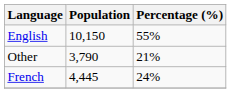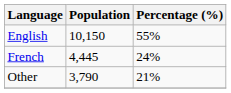 <table class="wikitable">
 <tr>
 <th>Language</th>
 <th>Population</th>
 <th>Percentage (%)</th>
 </tr>
 <tr>
 <td><a href='#'>English</a></td>
 <td>10,150</td>
 <td>55%</td>
 </tr>
 <tr>
+<td><a href='#'>French</a></td>
+<td>4,445</td>
+<td>24%</td>
+</tr>
+<tr>
 <td>Other</td>
 <td>3,790</td>
 <td>21%</td>
 </tr>
 <tr>
-<td><a href='#'>French</a></td>
-<td>4,445</td>
-<td>24%</td>
-</tr>
-<tr>
 </tr>
 </table>
